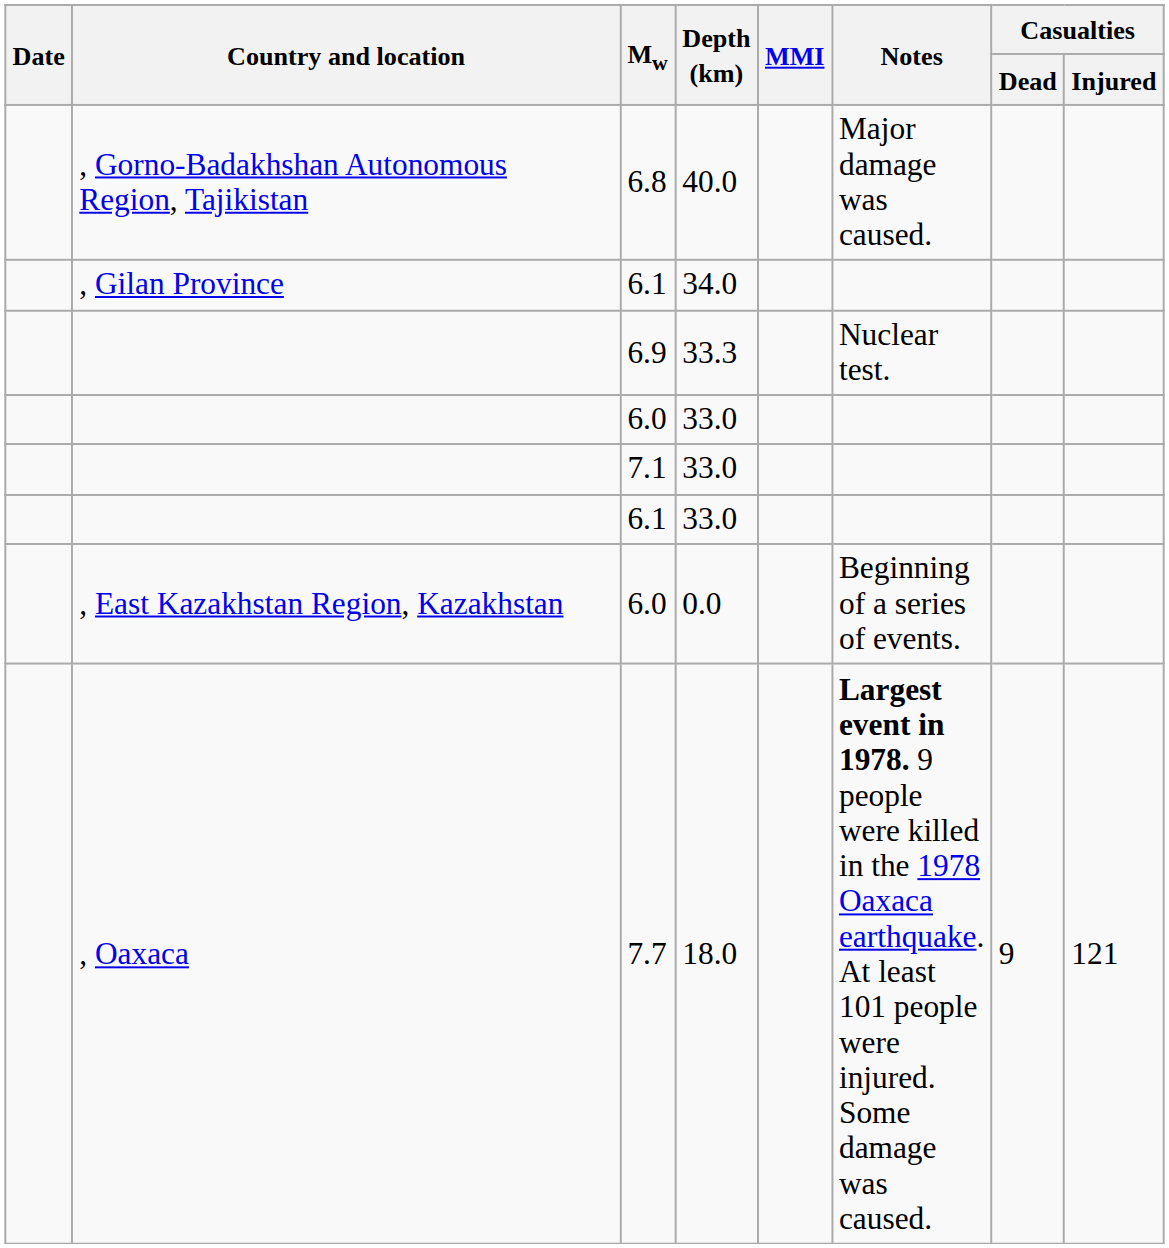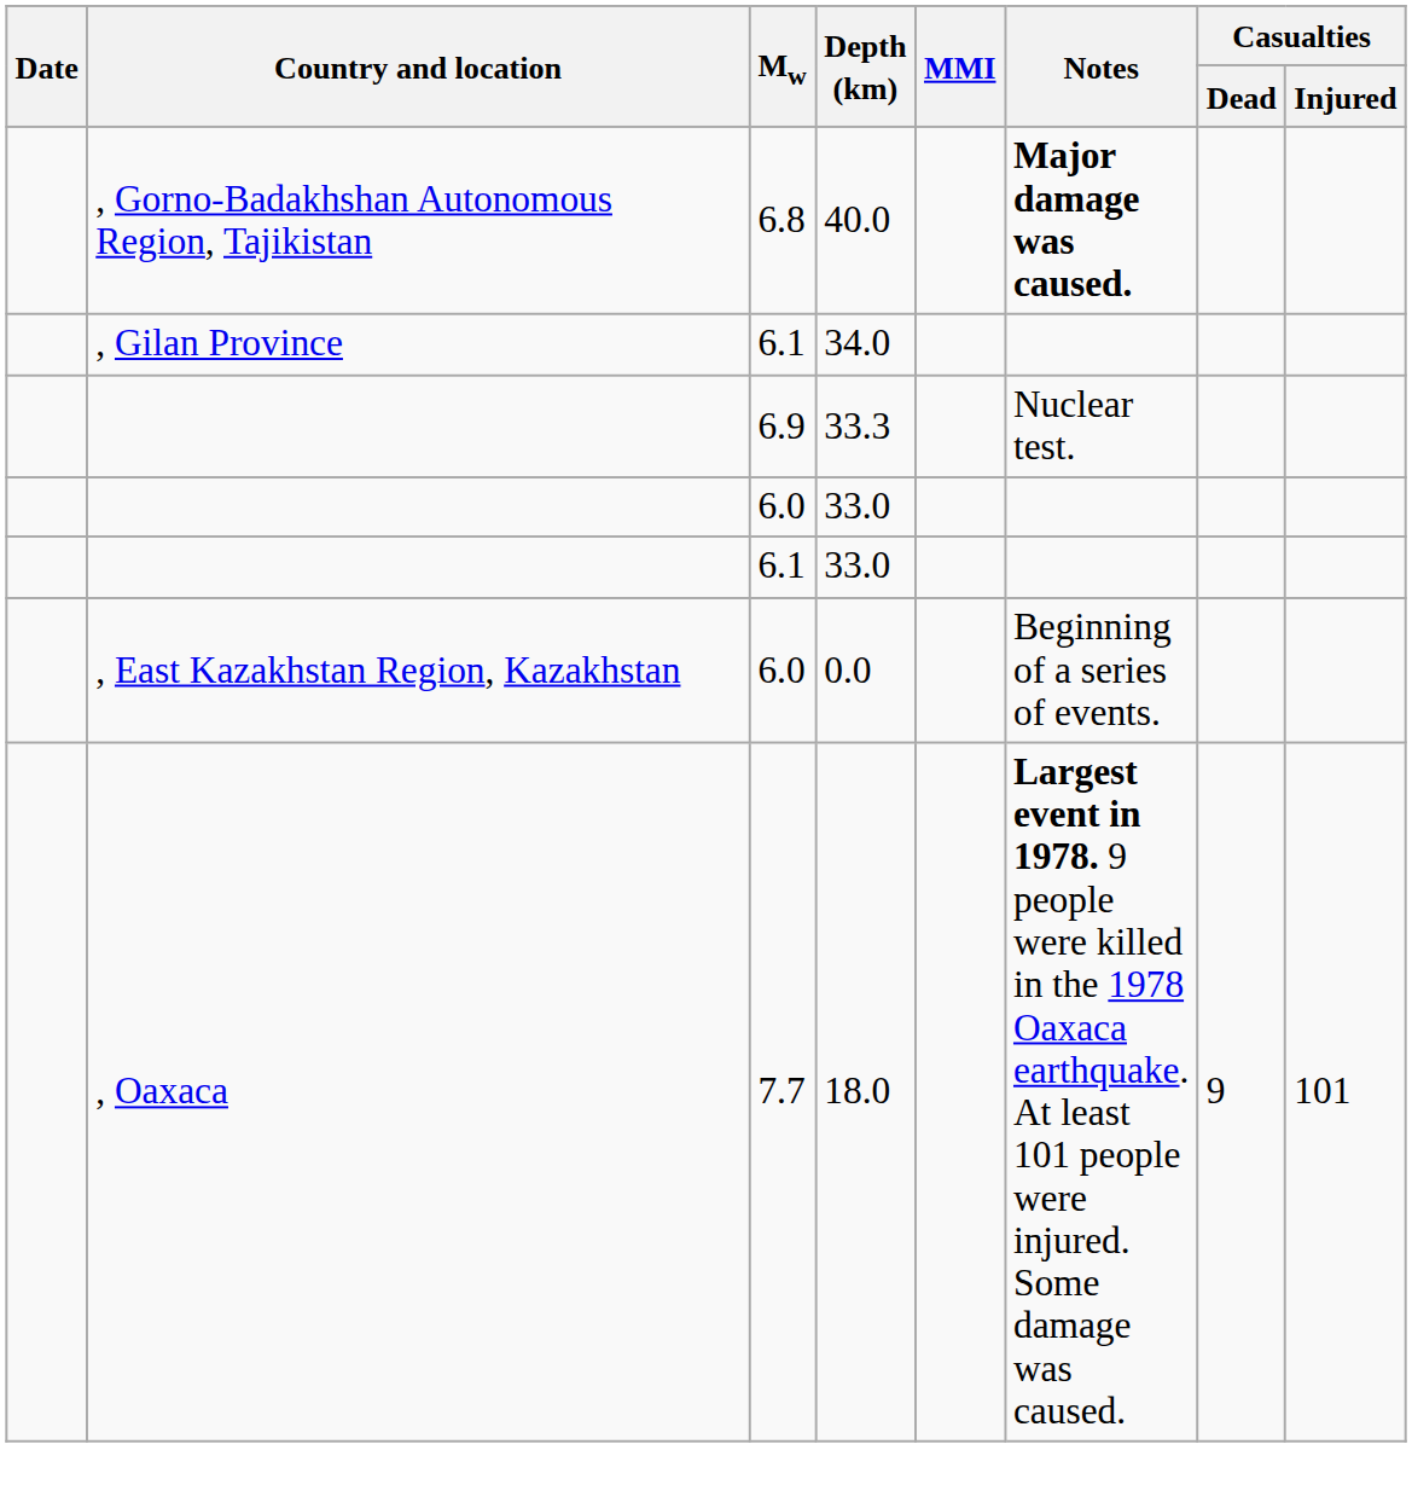 <table class="wikitable sortable sort-under" style="border:1px black; margin-left:1em;">
 <tr>
 <th rowspan="2"><small>Date</small></th>
 <th rowspan="2" style="width: 280px"><small>Country and location</small></th>
 <th rowspan="2"><small>M<sub>w</sub></small></th>
 <th rowspan="2"><small>Depth (km)</small></th>
 <th rowspan="2"><small><a href='#'>MMI</a></small></th>
 <th rowspan="2" class="unsortable"><small>Notes</small></th>
 <th colspan="2"><small>Casualties</small></th>
 </tr>
 <tr>
 <th><small>Dead</small></th>
 <th><small>Injured</small></th>
 </tr>
 <tr>
 <td></td>
 <td>, <a href='#'>Gorno-Badakhshan Autonomous Region</a>, <a href='#'>Tajikistan</a></td>
 <td>6.8</td>
 <td>40.0</td>
 <td></td>
-<td>Major damage was caused.</td>
+<td><strong>Major damage was caused.</strong></td>
 <td></td>
 <td></td>
 </tr>
 <tr>
 <td></td>
 <td>, <a href='#'>Gilan Province</a></td>
 <td>6.1</td>
 <td>34.0</td>
 <td></td>
 <td></td>
 <td></td>
 <td></td>
 </tr>
 <tr>
 <td></td>
 <td></td>
 <td>6.9</td>
 <td>33.3</td>
 <td></td>
 <td>Nuclear test.</td>
 <td></td>
 <td></td>
 </tr>
 <tr>
 <td></td>
 <td></td>
 <td>6.0</td>
 <td>33.0</td>
 <td></td>
 <td></td>
 <td></td>
 <td></td>
 </tr>
 <tr>
 <td></td>
 <td></td>
-<td>7.1</td>
-<td>33.0</td>
-<td></td>
-<td></td>
-<td></td>
-<td></td>
-</tr>
-<tr>
-<td></td>
-<td></td>
 <td>6.1</td>
 <td>33.0</td>
 <td></td>
 <td></td>
 <td></td>
 <td></td>
 </tr>
 <tr>
 <td></td>
 <td>, <a href='#'>East Kazakhstan Region</a>, <a href='#'>Kazakhstan</a></td>
 <td>6.0</td>
 <td>0.0</td>
 <td></td>
 <td>Beginning of a series of events.</td>
 <td></td>
 <td></td>
 </tr>
 <tr>
 <td></td>
 <td>, <a href='#'>Oaxaca</a></td>
 <td>7.7</td>
 <td>18.0</td>
 <td></td>
 <td><strong>Largest event in 1978.</strong> 9 people were killed in the <a href='#'>1978 Oaxaca earthquake</a>. At least 101 people were injured. Some damage was caused.</td>
 <td>9</td>
-<td>121</td>
+<td>101</td>
 </tr>
 </table>
